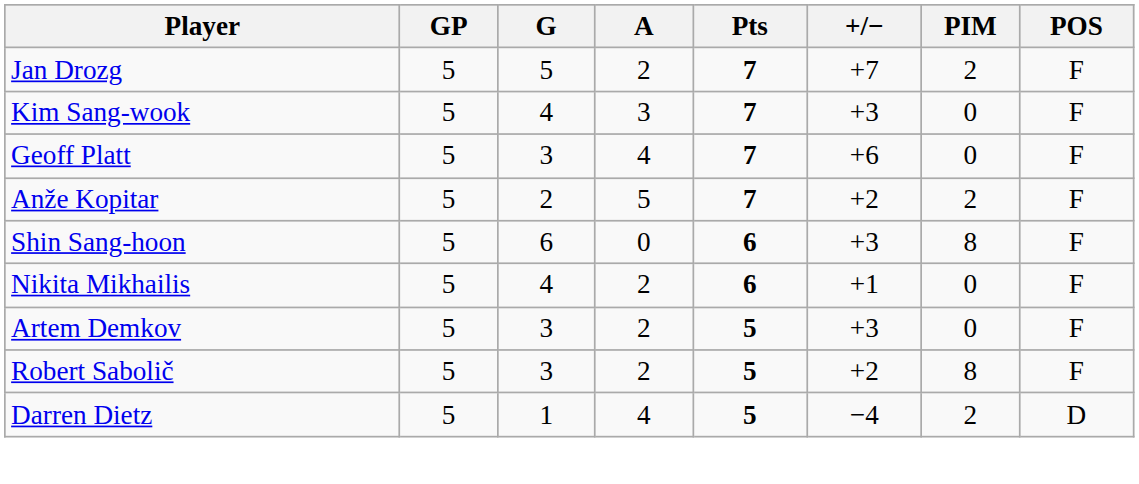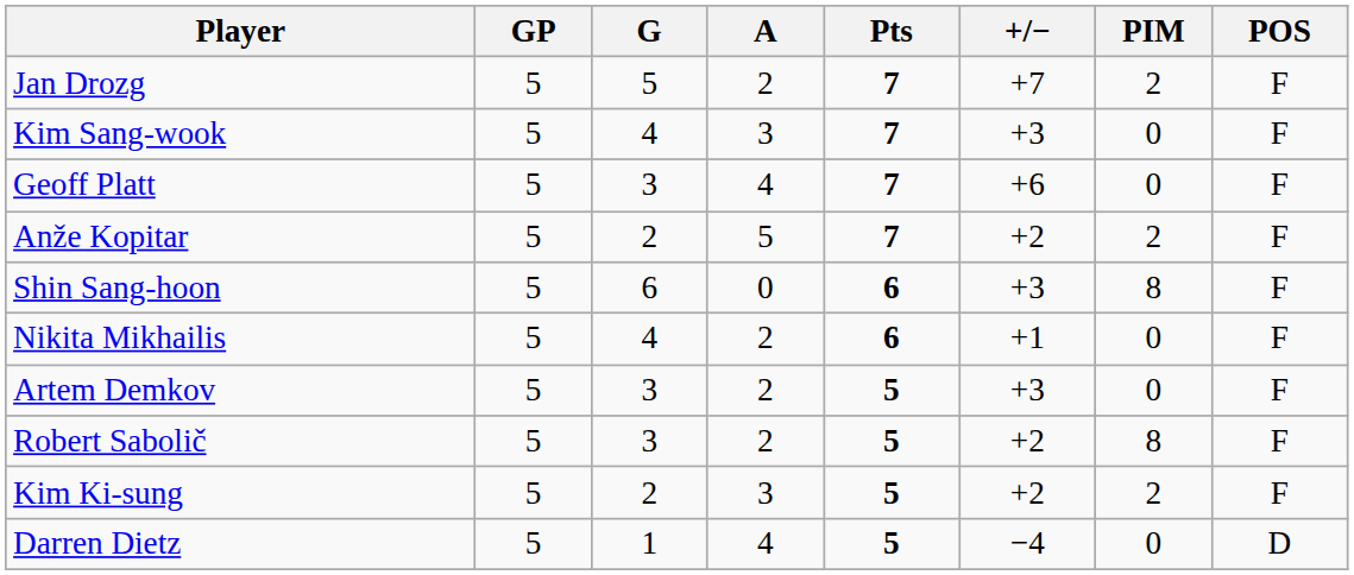 <table class="wikitable sortable" style="text-align:center;">
 <tr>
 <th style="width:225px;">Player</th>
 <th style="width:50px;">GP</th>
 <th style="width:50px;">G</th>
 <th style="width:50px;">A</th>
 <th style="width:60px;">Pts</th>
 <th style="width:60px;">+/−</th>
 <th style="width:50px;">PIM</th>
 <th style="width:60px;">POS</th>
 </tr>
 <tr>
 <td style="text-align:left;"> <a href='#'>Jan Drozg</a></td>
 <td>5</td>
 <td>5</td>
 <td>2</td>
 <td><strong>7</strong></td>
 <td>+7</td>
 <td>2</td>
 <td>F</td>
 </tr>
 <tr>
 <td style="text-align:left;"> <a href='#'>Kim Sang-wook</a></td>
 <td>5</td>
 <td>4</td>
 <td>3</td>
 <td><strong>7</strong></td>
 <td>+3</td>
 <td>0</td>
 <td>F</td>
 </tr>
 <tr>
 <td style="text-align:left;"> <a href='#'>Geoff Platt</a></td>
 <td>5</td>
 <td>3</td>
 <td>4</td>
 <td><strong>7</strong></td>
 <td>+6</td>
 <td>0</td>
 <td>F</td>
 </tr>
 <tr>
 <td style="text-align:left;"> <a href='#'>Anže Kopitar</a></td>
 <td>5</td>
 <td>2</td>
 <td>5</td>
 <td><strong>7</strong></td>
 <td>+2</td>
 <td>2</td>
 <td>F</td>
 </tr>
 <tr>
 <td style="text-align:left;"> <a href='#'>Shin Sang-hoon</a></td>
 <td>5</td>
 <td>6</td>
 <td>0</td>
 <td><strong>6</strong></td>
 <td>+3</td>
 <td>8</td>
 <td>F</td>
 </tr>
 <tr>
 <td style="text-align:left;"> <a href='#'>Nikita Mikhailis</a></td>
 <td>5</td>
 <td>4</td>
 <td>2</td>
 <td><strong>6</strong></td>
 <td>+1</td>
 <td>0</td>
 <td>F</td>
 </tr>
 <tr>
 <td style="text-align:left;"> <a href='#'>Artem Demkov</a></td>
 <td>5</td>
 <td>3</td>
 <td>2</td>
 <td><strong>5</strong></td>
 <td>+3</td>
 <td>0</td>
 <td>F</td>
 </tr>
 <tr>
 <td style="text-align:left;"> <a href='#'>Robert Sabolič</a></td>
 <td>5</td>
 <td>3</td>
 <td>2</td>
 <td><strong>5</strong></td>
 <td>+2</td>
 <td>8</td>
 <td>F</td>
 </tr>
 <tr>
+<td style="text-align:left;"> <a href='#'>Kim Ki-sung</a></td>
+<td>5</td>
+<td>2</td>
+<td>3</td>
+<td><strong>5</strong></td>
+<td>+2</td>
+<td>2</td>
+<td>F</td>
+</tr>
+<tr>
 <td style="text-align:left;"> <a href='#'>Darren Dietz</a></td>
 <td>5</td>
 <td>1</td>
 <td>4</td>
 <td><strong>5</strong></td>
 <td>−4</td>
-<td>2</td>
+<td>0</td>
 <td>D</td>
 </tr>
 </table>
